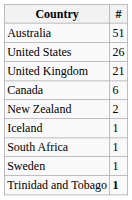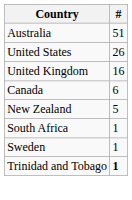 <table class="wikitable sortable">
 <tr>
 <th>Country</th>
 <th>#</th>
 </tr>
 <tr>
 <td>Australia</td>
 <td>51</td>
 </tr>
 <tr>
 <td>United States</td>
 <td>26</td>
 </tr>
 <tr>
 <td>United Kingdom</td>
-<td>21</td>
+<td>16</td>
 </tr>
 <tr>
 <td>Canada</td>
 <td>6</td>
 </tr>
 <tr>
 <td>New Zealand</td>
-<td>2</td>
-</tr>
-<tr>
-<td>Iceland</td>
-<td>1</td>
+<td>5</td>
 </tr>
 <tr>
 <td>South Africa</td>
 <td>1</td>
 </tr>
 <tr>
 <td>Sweden</td>
 <td>1</td>
 </tr>
 <tr>
 <td>Trinidad and Tobago</td>
 <td><strong>1</strong></td>
 </tr>
 </table>
